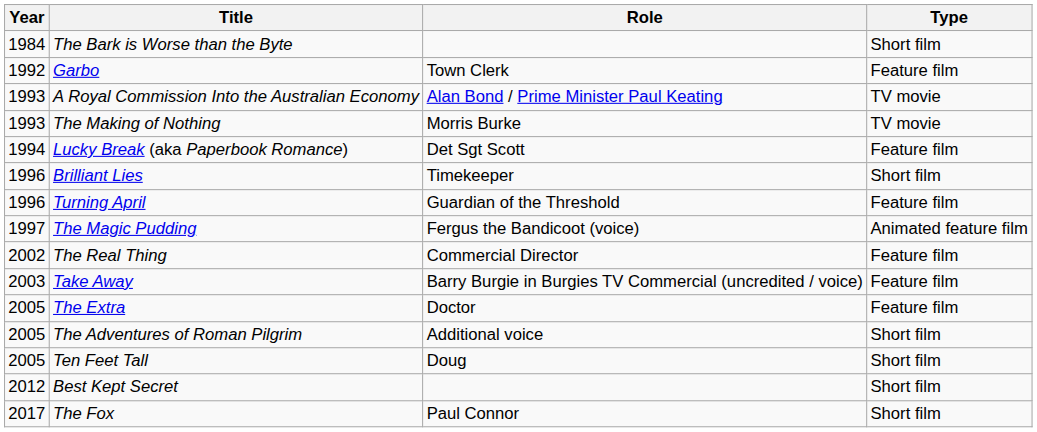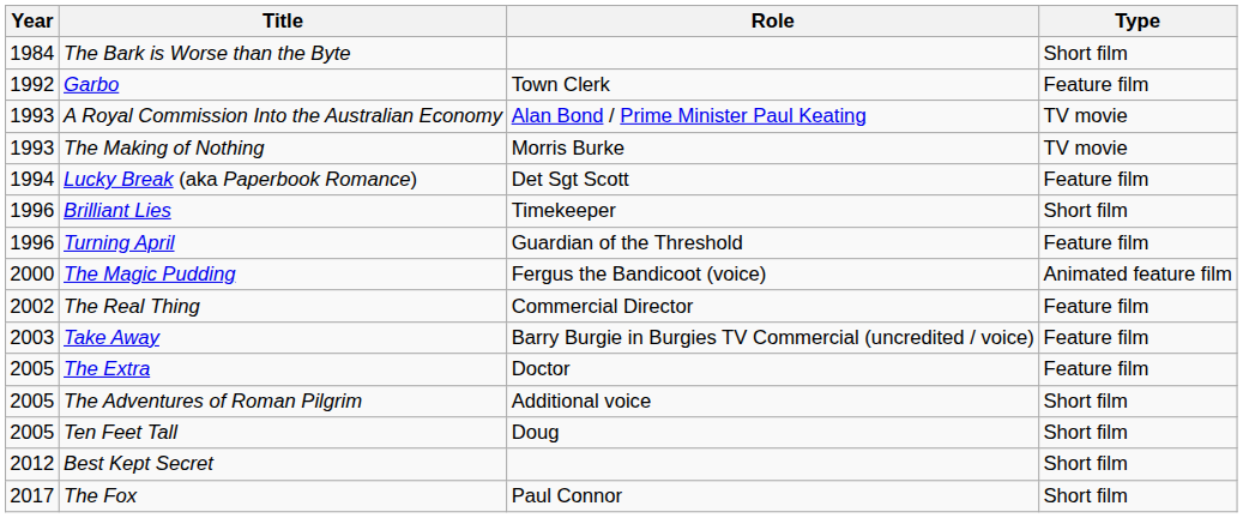 <table class="wikitable">
 <tr>
 <th>Year</th>
 <th>Title</th>
 <th>Role</th>
 <th>Type</th>
 </tr>
 <tr>
 <td>1984</td>
 <td><em>The Bark is Worse than the Byte</em></td>
 <td></td>
 <td>Short film</td>
 </tr>
 <tr>
 <td>1992</td>
 <td><em><a href='#'>Garbo</a></em></td>
 <td>Town Clerk</td>
 <td>Feature film</td>
 </tr>
 <tr>
 <td>1993</td>
 <td><em>A Royal Commission Into the Australian Economy</em></td>
 <td><a href='#'>Alan Bond</a> / <a href='#'>Prime Minister Paul Keating</a></td>
 <td>TV movie</td>
 </tr>
 <tr>
 <td>1993</td>
 <td><em>The Making of Nothing</em></td>
 <td>Morris Burke</td>
 <td>TV movie</td>
 </tr>
 <tr>
 <td>1994</td>
 <td><em><a href='#'>Lucky Break</a></em> (aka <em>Paperbook Romance</em>)</td>
 <td>Det Sgt Scott</td>
 <td>Feature film</td>
 </tr>
 <tr>
 <td>1996</td>
 <td><em><a href='#'>Brilliant Lies</a></em></td>
 <td>Timekeeper</td>
 <td>Short film</td>
 </tr>
 <tr>
 <td>1996</td>
 <td><em><a href='#'>Turning April</a></em></td>
 <td>Guardian of the Threshold</td>
 <td>Feature film</td>
 </tr>
 <tr>
-<td>1997</td>
+<td>2000</td>
 <td><em><a href='#'>The Magic Pudding</a></em></td>
 <td>Fergus the Bandicoot (voice)</td>
 <td>Animated feature film</td>
 </tr>
 <tr>
 <td>2002</td>
 <td><em>The Real Thing</em></td>
 <td>Commercial Director</td>
 <td>Feature film</td>
 </tr>
 <tr>
 <td>2003</td>
 <td><em><a href='#'>Take Away</a></em></td>
 <td>Barry Burgie in Burgies TV Commercial (uncredited / voice)</td>
 <td>Feature film</td>
 </tr>
 <tr>
 <td>2005</td>
 <td><em><a href='#'>The Extra</a></em></td>
 <td>Doctor</td>
 <td>Feature film</td>
 </tr>
 <tr>
 <td>2005</td>
 <td><em>The Adventures of Roman Pilgrim</em></td>
 <td>Additional voice</td>
 <td>Short film</td>
 </tr>
 <tr>
 <td>2005</td>
 <td><em>Ten Feet Tall</em></td>
 <td>Doug</td>
 <td>Short film</td>
 </tr>
 <tr>
 <td>2012</td>
 <td><em>Best Kept Secret</em></td>
 <td></td>
 <td>Short film</td>
 </tr>
 <tr>
 <td>2017</td>
 <td><em>The Fox</em></td>
 <td>Paul Connor</td>
 <td>Short film</td>
 </tr>
 </table>
